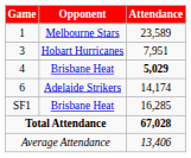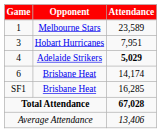 <table class="wikitable sortable" style="text-align:center; font-size:90%">
 <tr>
 <th style="background:red; color:white" align=right>Game</th>
 <th style="background:red; color:white" align=right; class="unsortable">Opponent</th>
 <th style="background:red; color:white" align=right>Attendance</th>
 </tr>
 <tr>
 <td>1</td>
 <td><a href='#'>Melbourne Stars</a></td>
 <td>23,589</td>
 </tr>
 <tr>
 <td>3</td>
 <td><a href='#'>Hobart Hurricanes</a></td>
 <td>7,951</td>
 </tr>
 <tr>
 <td>4</td>
-<td><a href='#'>Brisbane Heat</a></td>
+<td><a href='#'>Adelaide Strikers</a></td>
 <td><strong>5,029</strong></td>
 </tr>
 <tr>
 <td>6</td>
-<td><a href='#'>Adelaide Strikers</a></td>
+<td><a href='#'>Brisbane Heat</a></td>
 <td>14,174</td>
 </tr>
 <tr>
 <td>SF1</td>
 <td><a href='#'>Brisbane Heat</a></td>
 <td>16,285</td>
 </tr>
 <tr class="sortbottom">
 <td colspan="2"><strong>Total Attendance</strong></td>
 <td><strong>67,028</strong></td>
 </tr>
 <tr class="sortbottom">
 <td colspan="2"><em>Average Attendance</em></td>
 <td><em>13,406</em></td>
 </tr>
 </table>
